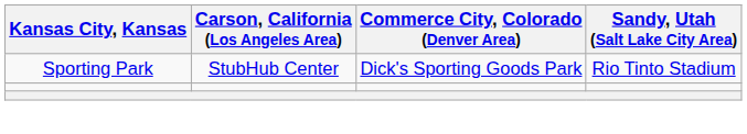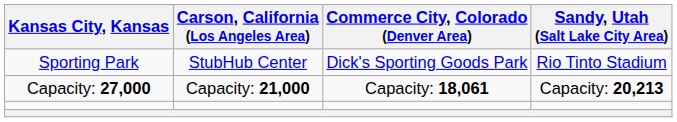 <table class=wikitable style="text-align:center"">
 <tr>
 <th><a href='#'>Kansas City</a>, <a href='#'>Kansas</a></th>
 <th><a href='#'>Carson</a>, <a href='#'>California</a><br><small>(<a href='#'>Los Angeles Area</a>)</small></th>
 <th><a href='#'>Commerce City</a>, <a href='#'>Colorado</a><br><small>(<a href='#'>Denver Area</a>)</small></th>
 <th><a href='#'>Sandy</a>, <a href='#'>Utah</a><br><small>(<a href='#'>Salt Lake City Area</a>)</small></th>
 </tr>
 <tr>
 <td><a href='#'>Sporting Park</a></td>
 <td><a href='#'>StubHub Center</a></td>
 <td><a href='#'>Dick's Sporting Goods Park</a></td>
 <td><a href='#'>Rio Tinto Stadium</a></td>
 </tr>
 <tr>
+<td>Capacity: <strong>27,000</strong></td>
+<td>Capacity: <strong>21,000</strong></td>
+<td>Capacity: <strong>18,061</strong></td>
+<td>Capacity: <strong>20,213</strong></td>
+</tr>
+<tr>
 <td></td>
 <td></td>
 <td></td>
 <td></td>
 </tr>
 <tr>
 <th colspan="4"></th>
 </tr>
 </table>
